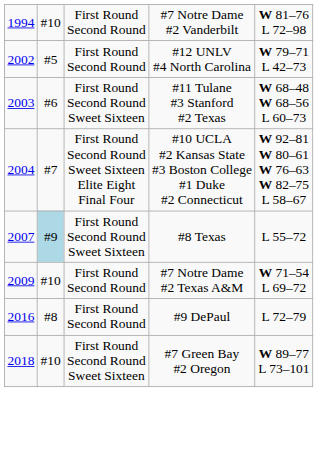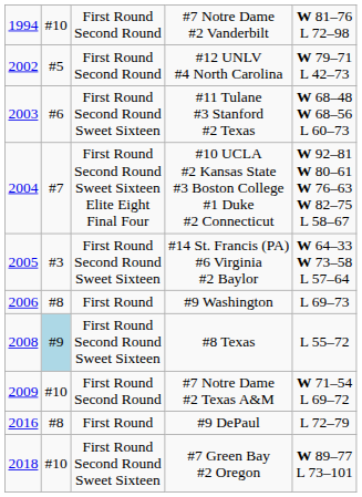 <table class="wikitable">
 <tr align="center">
 <td><a href='#'>1994</a></td>
 <td>#10</td>
 <td>First Round <br> Second Round</td>
 <td>#7 Notre Dame <br> #2 Vanderbilt</td>
 <td><strong>W</strong> 81–76 <br> L 72–98</td>
 </tr>
 <tr align="center">
 <td><a href='#'>2002</a></td>
 <td>#5</td>
 <td>First Round <br> Second Round</td>
 <td>#12 UNLV <br> #4 North Carolina</td>
 <td><strong>W</strong> 79–71 <br> L 42–73</td>
 </tr>
 <tr align="center">
 <td><a href='#'>2003</a></td>
 <td>#6</td>
 <td>First Round <br> Second Round <br> Sweet Sixteen</td>
 <td>#11 Tulane <br> #3 Stanford <br> #2 Texas</td>
 <td><strong>W</strong> 68–48 <br> <strong>W</strong> 68–56 <br> L 60–73</td>
 </tr>
 <tr align="center">
 <td><a href='#'>2004</a></td>
 <td>#7</td>
 <td>First Round <br> Second Round <br> Sweet Sixteen <br> Elite Eight <br> Final Four</td>
 <td>#10 UCLA <br> #2 Kansas State <br> #3 Boston College <br> #1 Duke <br> #2 Connecticut</td>
 <td><strong>W</strong> 92–81 <br> <strong>W</strong> 80–61 <br> <strong>W</strong> 76–63 <br> <strong>W</strong> 82–75 <br> L 58–67</td>
 </tr>
 <tr align="center">
-<td><a href='#'>2007</a></td>
+<td><a href='#'>2005</a></td>
+<td>#3</td>
+<td>First Round <br> Second Round <br> Sweet Sixteen</td>
+<td>#14 St. Francis (PA) <br> #6 Virginia <br> #2 Baylor</td>
+<td><strong>W</strong> 64–33 <br> <strong>W</strong> 73–58 <br> L 57–64</td>
+</tr>
+<tr align="center">
+<td><a href='#'>2006</a></td>
+<td>#8</td>
+<td>First Round</td>
+<td>#9 Washington</td>
+<td>L 69–73</td>
+</tr>
+<tr align="center">
+<td><a href='#'>2008</a></td>
 <td style="background: lightblue;">#9</td>
 <td>First Round <br> Second Round <br> Sweet Sixteen</td>
 <td>#8 Texas</td>
 <td>L 55–72</td>
 </tr>
 <tr align="center">
 <td><a href='#'>2009</a></td>
 <td>#10</td>
 <td>First Round <br> Second Round</td>
 <td>#7 Notre Dame <br> #2 Texas A&M</td>
 <td><strong>W</strong> 71–54 <br> L 69–72</td>
 </tr>
 <tr align="center">
 <td><a href='#'>2016</a></td>
 <td>#8</td>
-<td>First Round <br> Second Round</td>
+<td>First Round</td>
 <td>#9 DePaul</td>
 <td>L 72–79</td>
 </tr>
 <tr align="center">
 <td><a href='#'>2018</a></td>
 <td>#10</td>
 <td>First Round <br> Second Round <br> Sweet Sixteen</td>
 <td>#7 Green Bay <br> #2 Oregon</td>
 <td><strong>W</strong> 89–77 <br> L 73–101</td>
 </tr>
 </table>
